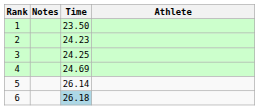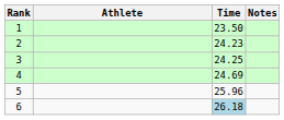 <table class="wikitable" style="text-align:center">
 <tr>
 <th>Rank</th>
+<th Style="width:18em">Athlete</th>
+<th>Time</th>
 <th>Notes</th>
-<th>Time</th>
-<th Style="width:18em">Athlete</th>
 </tr>
 <tr style="background:#cfc">
 <td>1</td>
+<td style="text-align:left"></td>
+<td>23.50</td>
 <td></td>
-<td>23.50</td>
-<td style="text-align:left"></td>
 </tr>
 <tr style="background:#cfc">
 <td>2</td>
+<td style="text-align:left"></td>
+<td>24.23</td>
 <td></td>
-<td>24.23</td>
-<td style="text-align:left"></td>
 </tr>
 <tr style="background:#cfc">
 <td>3</td>
+<td style="text-align:left"></td>
+<td>24.25</td>
 <td></td>
-<td>24.25</td>
-<td style="text-align:left"></td>
 </tr>
 <tr style="background:#cfc">
 <td>4</td>
+<td style="text-align:left"></td>
+<td>24.69</td>
 <td></td>
-<td>24.69</td>
-<td style="text-align:left"></td>
 </tr>
 <tr>
 <td>5</td>
+<td style="text-align:left"></td>
+<td>25.96</td>
 <td></td>
-<td>26.14</td>
-<td style="text-align:left"></td>
 </tr>
 <tr>
 <td>6</td>
+<td style="text-align:left"></td>
+<td style="background: lightblue;">26.18</td>
 <td></td>
-<td style="background: lightblue;">26.18</td>
-<td style="text-align:left"></td>
 </tr>
 </table>
